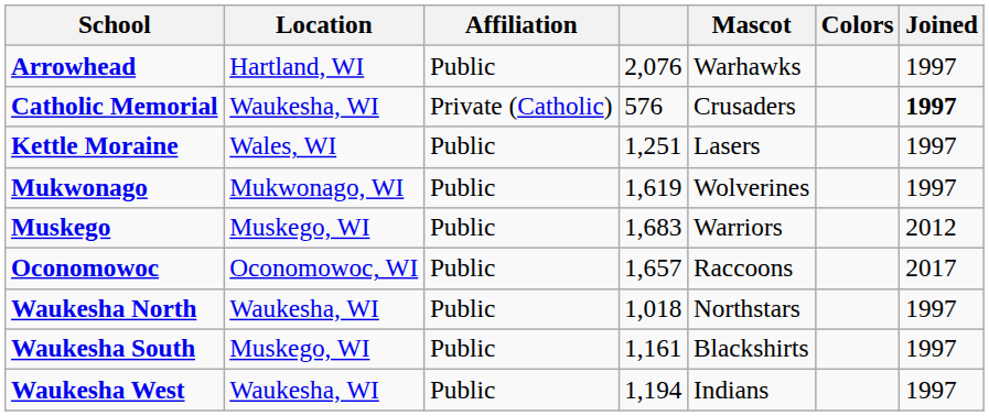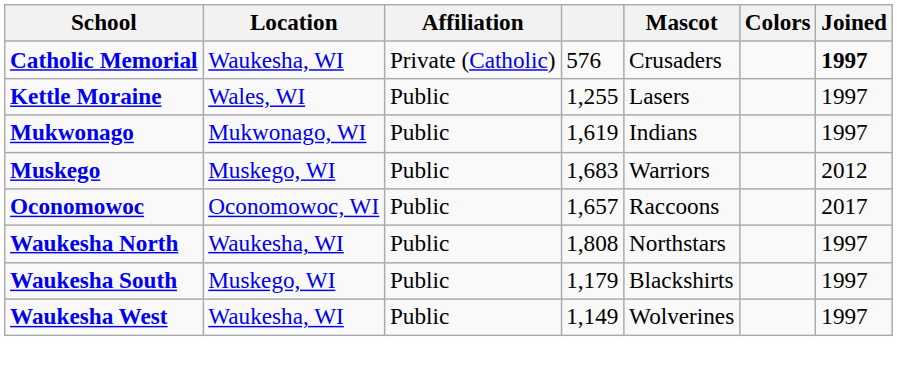 <table class="wikitable sortable">
 <tr>
 <th>School</th>
 <th>Location</th>
 <th>Affiliation</th>
 <th></th>
 <th>Mascot</th>
 <th>Colors</th>
 <th>Joined</th>
-</tr>
-<tr>
-<td><a href='#'><strong>Arrowhead</strong></a></td>
-<td><a href='#'>Hartland, WI</a></td>
-<td>Public</td>
-<td>2,076</td>
-<td>Warhawks</td>
-<td> </td>
-<td>1997</td>
 </tr>
 <tr>
 <td><a href='#'><strong>Catholic Memorial</strong></a></td>
 <td><a href='#'>Waukesha, WI</a></td>
 <td>Private (<a href='#'>Catholic</a>)</td>
 <td>576</td>
 <td>Crusaders</td>
 <td> </td>
 <td><strong>1997</strong></td>
 </tr>
 <tr>
 <td><a href='#'><strong>Kettle Moraine</strong></a></td>
 <td><a href='#'>Wales, WI</a></td>
 <td>Public</td>
-<td>1,251</td>
+<td>1,255</td>
 <td>Lasers</td>
 <td> </td>
 <td>1997</td>
 </tr>
 <tr>
 <td><a href='#'><strong>Mukwonago</strong></a></td>
 <td><a href='#'>Mukwonago, WI</a></td>
 <td>Public</td>
 <td>1,619</td>
-<td>Wolverines</td>
+<td>Indians</td>
 <td> </td>
 <td>1997</td>
 </tr>
 <tr>
 <td><a href='#'><strong>Muskego</strong></a></td>
 <td><a href='#'>Muskego, WI</a></td>
 <td>Public</td>
 <td>1,683</td>
 <td>Warriors</td>
 <td> </td>
 <td>2012</td>
 </tr>
 <tr>
 <td><a href='#'><strong>Oconomowoc</strong></a></td>
 <td><a href='#'>Oconomowoc, WI</a></td>
 <td>Public</td>
 <td>1,657</td>
 <td>Raccoons</td>
 <td> </td>
 <td>2017</td>
 </tr>
 <tr>
 <td><a href='#'><strong>Waukesha North</strong></a></td>
 <td><a href='#'>Waukesha, WI</a></td>
 <td>Public</td>
-<td>1,018</td>
+<td>1,808</td>
 <td>Northstars</td>
 <td> </td>
 <td>1997</td>
 </tr>
 <tr>
 <td><a href='#'><strong>Waukesha South</strong></a></td>
 <td><a href='#'>Muskego, WI</a></td>
 <td>Public</td>
-<td>1,161</td>
+<td>1,179</td>
 <td>Blackshirts</td>
 <td> </td>
 <td>1997</td>
 </tr>
 <tr>
 <td><a href='#'><strong>Waukesha West</strong></a></td>
 <td><a href='#'>Waukesha, WI</a></td>
 <td>Public</td>
-<td>1,194</td>
-<td>Indians</td>
+<td>1,149</td>
+<td>Wolverines</td>
 <td> </td>
 <td>1997</td>
 </tr>
 </table>
